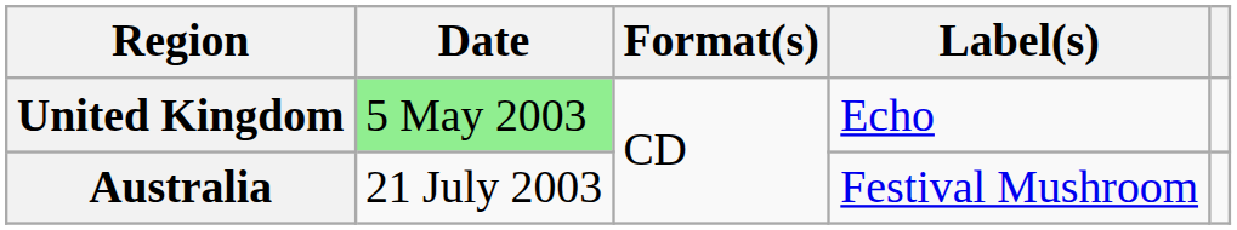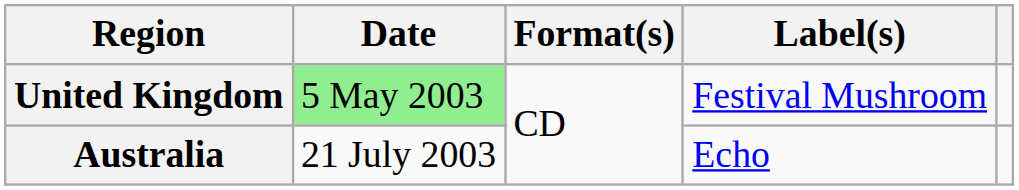 <table class="wikitable plainrowheaders">
 <tr>
 <th scope="col">Region</th>
 <th scope="col">Date</th>
 <th scope="col">Format(s)</th>
 <th scope="col">Label(s)</th>
 <th scope="col"></th>
 </tr>
 <tr>
 <th scope="row">United Kingdom</th>
 <td style="background: lightgreen;">5 May 2003</td>
 <td rowspan="2">CD</td>
-<td><a href='#'>Echo</a></td>
+<td><a href='#'>Festival Mushroom</a></td>
 <td></td>
 </tr>
 <tr>
 <th scope="row">Australia</th>
 <td>21 July 2003</td>
-<td><a href='#'>Festival Mushroom</a></td>
+<td><a href='#'>Echo</a></td>
 <td></td>
 </tr>
 </table>
